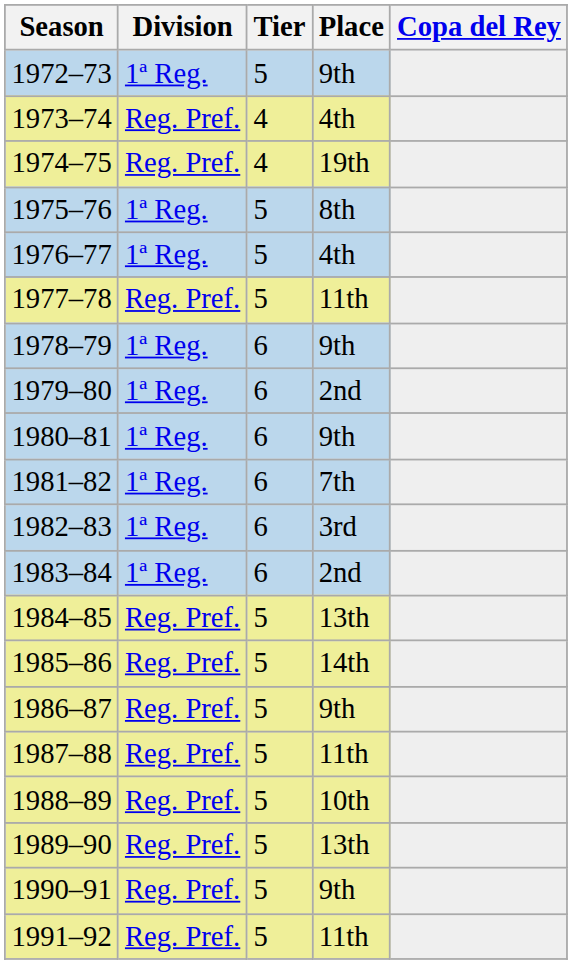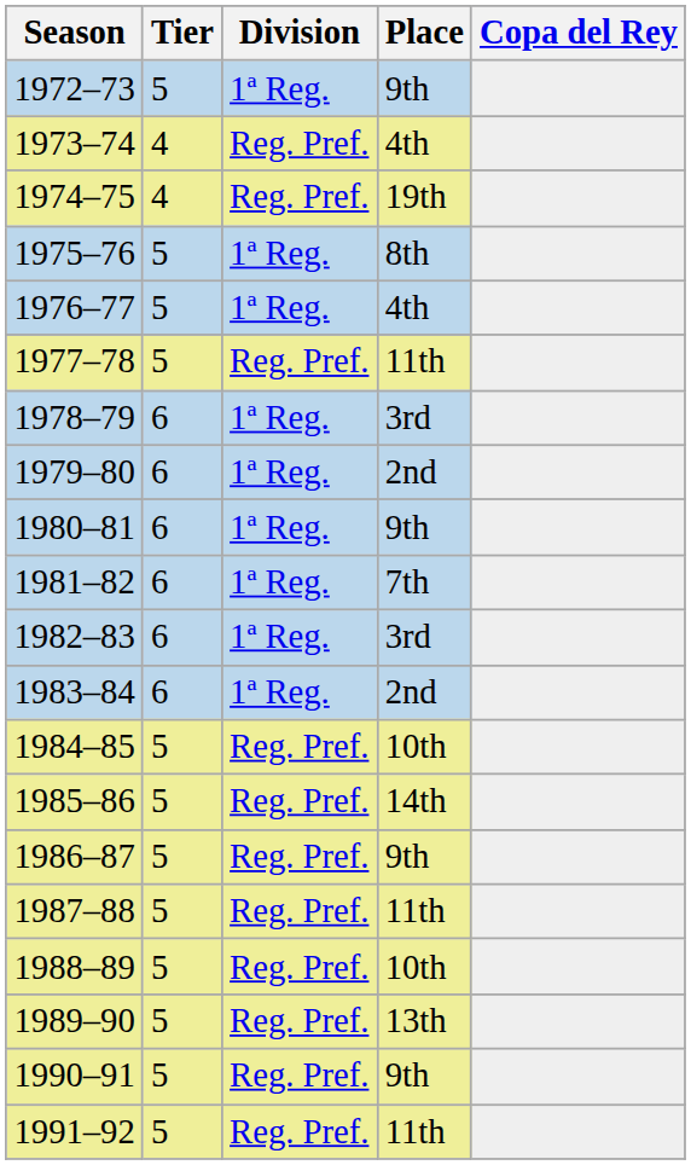 <table class="wikitable">
 <tr style="background:#f0f6fa;">
 <th>Season</th>
+<th>Tier</th>
 <th>Division</th>
-<th>Tier</th>
 <th>Place</th>
 <th><a href='#'>Copa del Rey</a></th>
 </tr>
 <tr>
 <td style="background:#BBD7EC;">1972–73</td>
+<td style="background:#BBD7EC;">5</td>
 <td style="background:#BBD7EC;"><a href='#'>1ª Reg.</a></td>
-<td style="background:#BBD7EC;">5</td>
 <td style="background:#BBD7EC;">9th</td>
 <td style="background:#efefef;"></td>
 </tr>
 <tr>
 <td style="background:#EFEF99;">1973–74</td>
+<td style="background:#EFEF99;">4</td>
 <td style="background:#EFEF99;"><a href='#'>Reg. Pref.</a></td>
-<td style="background:#EFEF99;">4</td>
 <td style="background:#EFEF99;">4th</td>
 <th style="background:#efefef;"></th>
 </tr>
 <tr>
 <td style="background:#EFEF99;">1974–75</td>
+<td style="background:#EFEF99;">4</td>
 <td style="background:#EFEF99;"><a href='#'>Reg. Pref.</a></td>
-<td style="background:#EFEF99;">4</td>
 <td style="background:#EFEF99;">19th</td>
 <th style="background:#efefef;"></th>
 </tr>
 <tr>
 <td style="background:#BBD7EC;">1975–76</td>
+<td style="background:#BBD7EC;">5</td>
 <td style="background:#BBD7EC;"><a href='#'>1ª Reg.</a></td>
-<td style="background:#BBD7EC;">5</td>
 <td style="background:#BBD7EC;">8th</td>
 <td style="background:#efefef;"></td>
 </tr>
 <tr>
 <td style="background:#BBD7EC;">1976–77</td>
+<td style="background:#BBD7EC;">5</td>
 <td style="background:#BBD7EC;"><a href='#'>1ª Reg.</a></td>
-<td style="background:#BBD7EC;">5</td>
 <td style="background:#BBD7EC;">4th</td>
 <td style="background:#efefef;"></td>
 </tr>
 <tr>
 <td style="background:#EFEF99;">1977–78</td>
+<td style="background:#EFEF99;">5</td>
 <td style="background:#EFEF99;"><a href='#'>Reg. Pref.</a></td>
-<td style="background:#EFEF99;">5</td>
 <td style="background:#EFEF99;">11th</td>
 <th style="background:#efefef;"></th>
 </tr>
 <tr>
 <td style="background:#BBD7EC;">1978–79</td>
+<td style="background:#BBD7EC;">6</td>
 <td style="background:#BBD7EC;"><a href='#'>1ª Reg.</a></td>
-<td style="background:#BBD7EC;">6</td>
-<td style="background:#BBD7EC;">9th</td>
+<td style="background:#BBD7EC;">3rd</td>
 <td style="background:#efefef;"></td>
 </tr>
 <tr>
 <td style="background:#BBD7EC;">1979–80</td>
+<td style="background:#BBD7EC;">6</td>
 <td style="background:#BBD7EC;"><a href='#'>1ª Reg.</a></td>
-<td style="background:#BBD7EC;">6</td>
 <td style="background:#BBD7EC;">2nd</td>
 <td style="background:#efefef;"></td>
 </tr>
 <tr>
 <td style="background:#BBD7EC;">1980–81</td>
+<td style="background:#BBD7EC;">6</td>
 <td style="background:#BBD7EC;"><a href='#'>1ª Reg.</a></td>
-<td style="background:#BBD7EC;">6</td>
 <td style="background:#BBD7EC;">9th</td>
 <td style="background:#efefef;"></td>
 </tr>
 <tr>
 <td style="background:#BBD7EC;">1981–82</td>
+<td style="background:#BBD7EC;">6</td>
 <td style="background:#BBD7EC;"><a href='#'>1ª Reg.</a></td>
-<td style="background:#BBD7EC;">6</td>
 <td style="background:#BBD7EC;">7th</td>
 <td style="background:#efefef;"></td>
 </tr>
 <tr>
 <td style="background:#BBD7EC;">1982–83</td>
+<td style="background:#BBD7EC;">6</td>
 <td style="background:#BBD7EC;"><a href='#'>1ª Reg.</a></td>
-<td style="background:#BBD7EC;">6</td>
 <td style="background:#BBD7EC;">3rd</td>
 <td style="background:#efefef;"></td>
 </tr>
 <tr>
 <td style="background:#BBD7EC;">1983–84</td>
+<td style="background:#BBD7EC;">6</td>
 <td style="background:#BBD7EC;"><a href='#'>1ª Reg.</a></td>
-<td style="background:#BBD7EC;">6</td>
 <td style="background:#BBD7EC;">2nd</td>
 <td style="background:#efefef;"></td>
 </tr>
 <tr>
 <td style="background:#EFEF99;">1984–85</td>
+<td style="background:#EFEF99;">5</td>
 <td style="background:#EFEF99;"><a href='#'>Reg. Pref.</a></td>
-<td style="background:#EFEF99;">5</td>
-<td style="background:#EFEF99;">13th</td>
+<td style="background:#EFEF99;">10th</td>
 <th style="background:#efefef;"></th>
 </tr>
 <tr>
 <td style="background:#EFEF99;">1985–86</td>
+<td style="background:#EFEF99;">5</td>
 <td style="background:#EFEF99;"><a href='#'>Reg. Pref.</a></td>
-<td style="background:#EFEF99;">5</td>
 <td style="background:#EFEF99;">14th</td>
 <th style="background:#efefef;"></th>
 </tr>
 <tr>
 <td style="background:#EFEF99;">1986–87</td>
+<td style="background:#EFEF99;">5</td>
 <td style="background:#EFEF99;"><a href='#'>Reg. Pref.</a></td>
-<td style="background:#EFEF99;">5</td>
 <td style="background:#EFEF99;">9th</td>
 <th style="background:#efefef;"></th>
 </tr>
 <tr>
 <td style="background:#EFEF99;">1987–88</td>
+<td style="background:#EFEF99;">5</td>
 <td style="background:#EFEF99;"><a href='#'>Reg. Pref.</a></td>
-<td style="background:#EFEF99;">5</td>
 <td style="background:#EFEF99;">11th</td>
 <th style="background:#efefef;"></th>
 </tr>
 <tr>
 <td style="background:#EFEF99;">1988–89</td>
+<td style="background:#EFEF99;">5</td>
 <td style="background:#EFEF99;"><a href='#'>Reg. Pref.</a></td>
-<td style="background:#EFEF99;">5</td>
 <td style="background:#EFEF99;">10th</td>
 <th style="background:#efefef;"></th>
 </tr>
 <tr>
 <td style="background:#EFEF99;">1989–90</td>
+<td style="background:#EFEF99;">5</td>
 <td style="background:#EFEF99;"><a href='#'>Reg. Pref.</a></td>
-<td style="background:#EFEF99;">5</td>
 <td style="background:#EFEF99;">13th</td>
 <th style="background:#efefef;"></th>
 </tr>
 <tr>
 <td style="background:#EFEF99;">1990–91</td>
+<td style="background:#EFEF99;">5</td>
 <td style="background:#EFEF99;"><a href='#'>Reg. Pref.</a></td>
-<td style="background:#EFEF99;">5</td>
 <td style="background:#EFEF99;">9th</td>
 <th style="background:#efefef;"></th>
 </tr>
 <tr>
 <td style="background:#EFEF99;">1991–92</td>
+<td style="background:#EFEF99;">5</td>
 <td style="background:#EFEF99;"><a href='#'>Reg. Pref.</a></td>
-<td style="background:#EFEF99;">5</td>
 <td style="background:#EFEF99;">11th</td>
 <th style="background:#efefef;"></th>
 </tr>
 </table>
